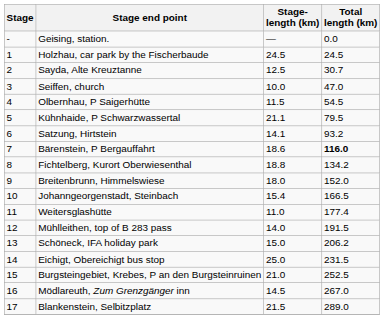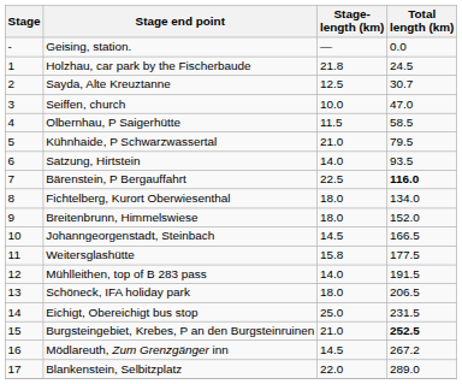 <table class="wikitable">
 <tr>
 <th>Stage</th>
 <th>Stage end point</th>
 <th>Stage-<br>length (km)</th>
 <th>Total <br>length (km)</th>
 </tr>
 <tr>
 <td>-</td>
 <td>Geising, station.</td>
 <td>—</td>
 <td>0.0</td>
 </tr>
 <tr>
 <td>1</td>
 <td>Holzhau, car park by the Fischerbaude</td>
-<td>24.5</td>
+<td>21.8</td>
 <td>24.5</td>
 </tr>
 <tr>
 <td>2</td>
 <td>Sayda, Alte Kreuztanne</td>
 <td>12.5</td>
 <td>30.7</td>
 </tr>
 <tr>
 <td>3</td>
 <td>Seiffen, church</td>
 <td>10.0</td>
 <td>47.0</td>
 </tr>
 <tr>
 <td>4</td>
 <td>Olbernhau, P Saigerhütte</td>
 <td>11.5</td>
-<td>54.5</td>
+<td>58.5</td>
 </tr>
 <tr>
 <td>5</td>
 <td>Kühnhaide, P Schwarzwassertal</td>
-<td>21.1</td>
+<td>21.0</td>
 <td>79.5</td>
 </tr>
 <tr>
 <td>6</td>
 <td>Satzung, Hirtstein</td>
-<td>14.1</td>
-<td>93.2</td>
+<td>14.0</td>
+<td>93.5</td>
 </tr>
 <tr>
 <td>7</td>
 <td>Bärenstein, P Bergauffahrt</td>
-<td>18.6</td>
+<td>22.5</td>
 <td><strong>116.0</strong></td>
 </tr>
 <tr>
 <td>8</td>
 <td>Fichtelberg, Kurort Oberwiesenthal</td>
-<td>18.8</td>
-<td>134.2</td>
+<td>18.0</td>
+<td>134.0</td>
 </tr>
 <tr>
 <td>9</td>
 <td>Breitenbrunn, Himmelswiese</td>
 <td>18.0</td>
 <td>152.0</td>
 </tr>
 <tr>
 <td>10</td>
 <td>Johanngeorgenstadt, Steinbach</td>
-<td>15.4</td>
+<td>14.5</td>
 <td>166.5</td>
 </tr>
 <tr>
 <td>11</td>
 <td>Weitersglashütte</td>
-<td>11.0</td>
-<td>177.4</td>
+<td>15.8</td>
+<td>177.5</td>
 </tr>
 <tr>
 <td>12</td>
 <td>Mühlleithen, top of B 283 pass</td>
 <td>14.0</td>
 <td>191.5</td>
 </tr>
 <tr>
 <td>13</td>
 <td>Schöneck, IFA holiday park</td>
-<td>15.0</td>
-<td>206.2</td>
+<td>18.0</td>
+<td>206.5</td>
 </tr>
 <tr>
 <td>14</td>
 <td>Eichigt, Obereichigt bus stop</td>
 <td>25.0</td>
 <td>231.5</td>
 </tr>
 <tr>
 <td>15</td>
 <td>Burgsteingebiet, Krebes, P an den Burgsteinruinen</td>
 <td>21.0</td>
-<td>252.5</td>
+<td><strong>252.5</strong></td>
 </tr>
 <tr>
 <td>16</td>
 <td>Mödlareuth, <em>Zum Grenzgänger</em> inn</td>
 <td>14.5</td>
-<td>267.0</td>
+<td>267.2</td>
 </tr>
 <tr>
 <td>17</td>
 <td>Blankenstein, Selbitzplatz</td>
-<td>21.5</td>
+<td>22.0</td>
 <td>289.0</td>
 </tr>
 <tr>
 </tr>
 </table>
